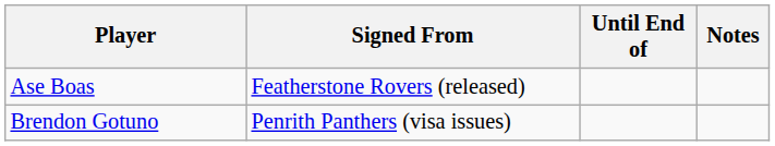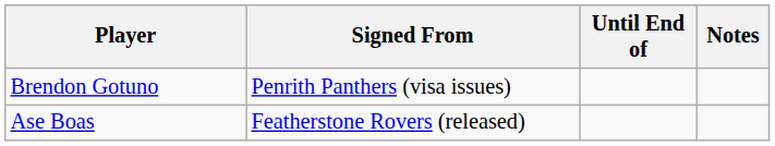 <table class="wikitable" style="font-size:90%">
 <tr style="background:#efefef;">
 <th style="width:150px;">Player</th>
 <th style="width:210px;">Signed From</th>
 <th style="width:70px;">Until End of</th>
 <th style="width:40px;">Notes</th>
 </tr>
 <tr>
+<td><a href='#'>Brendon Gotuno</a></td>
+<td> <a href='#'>Penrith Panthers</a> (visa issues)</td>
+<td></td>
+<td></td>
+</tr>
+<tr>
 <td><a href='#'>Ase Boas</a></td>
 <td> <a href='#'>Featherstone Rovers</a> (released)</td>
 <td></td>
 <td></td>
 </tr>
-<tr>
-<td><a href='#'>Brendon Gotuno</a></td>
-<td> <a href='#'>Penrith Panthers</a> (visa issues)</td>
-<td></td>
-<td></td>
-</tr>
 </table>
